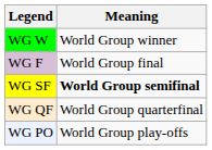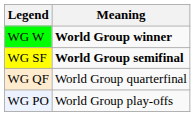 <table class=wikitable style=font-size:90%>
 <tr>
 <th>Legend</th>
 <th>Meaning</th>
 </tr>
 <tr>
 <td bgcolor=lime>WG W</td>
-<td>World Group winner</td>
-</tr>
-<tr>
-<td bgcolor=thistle>WG F</td>
-<td>World Group final</td>
+<td><strong>World Group winner</strong></td>
 </tr>
 <tr>
 <td bgcolor=yellow>WG SF</td>
 <td><strong>World Group semifinal</strong></td>
 </tr>
 <tr>
 <td bgcolor=ffebcd>WG QF</td>
 <td>World Group quarterfinal</td>
 </tr>
 <tr>
 <td bgcolor=ecf2ff>WG PO</td>
 <td>World Group play-offs</td>
 </tr>
 </table>
